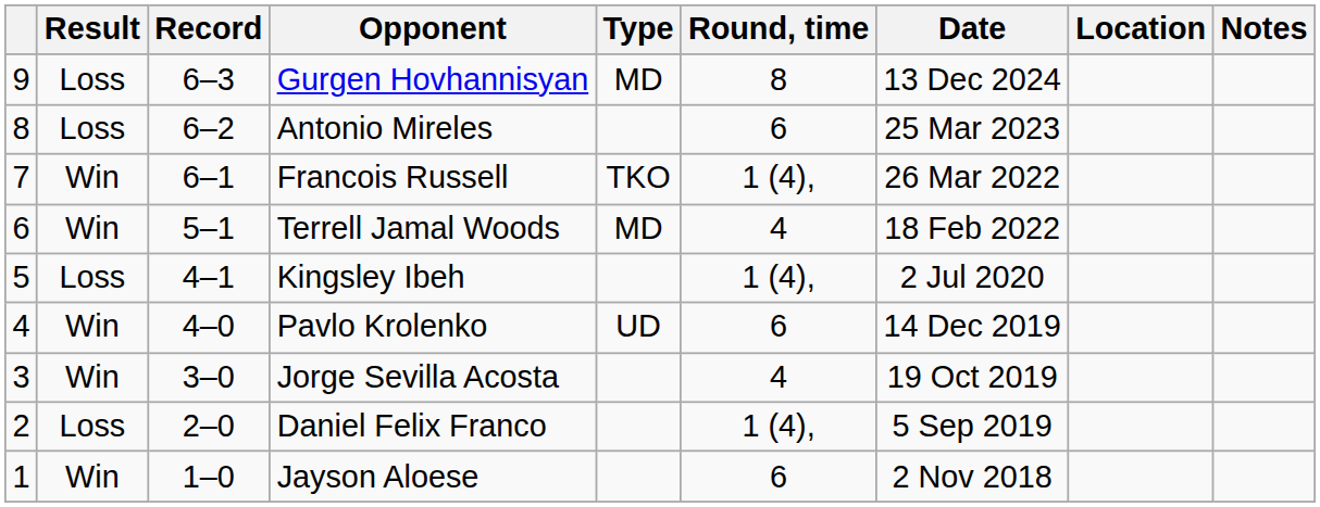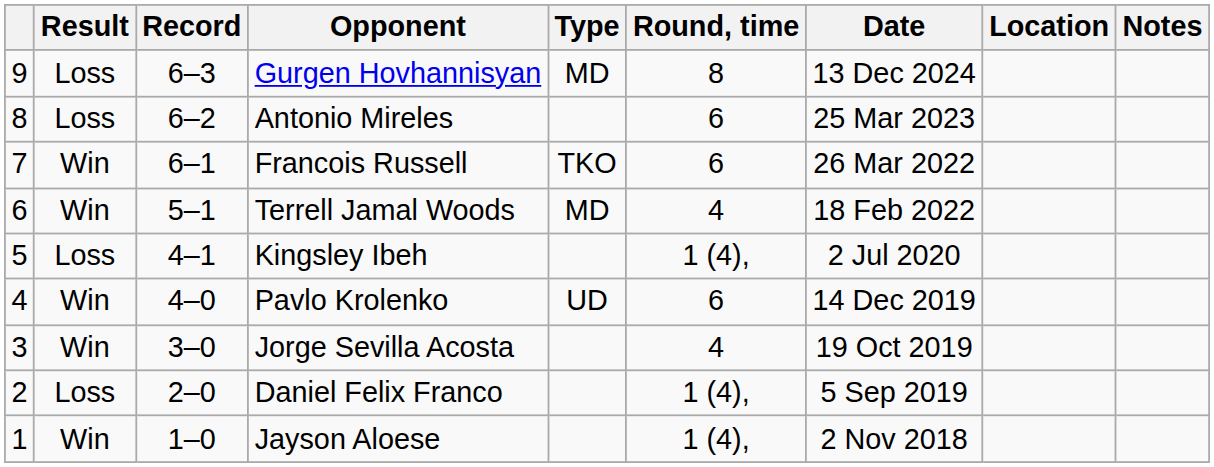 <table class="wikitable" style="text-align:center">
 <tr>
 <th></th>
 <th>Result</th>
 <th>Record</th>
 <th>Opponent</th>
 <th>Type</th>
 <th>Round, time</th>
 <th>Date</th>
 <th>Location</th>
 <th>Notes</th>
 </tr>
 <tr>
 <td>9</td>
 <td>Loss</td>
 <td>6–3</td>
 <td style="text-align:left;"><a href='#'>Gurgen Hovhannisyan</a></td>
 <td>MD</td>
 <td>8</td>
 <td>13 Dec 2024</td>
 <td style="text-align:left;"></td>
 <td></td>
 </tr>
 <tr>
 <td>8</td>
 <td>Loss</td>
 <td>6–2</td>
 <td style="text-align:left;">Antonio Mireles</td>
 <td></td>
 <td>6</td>
 <td>25 Mar 2023</td>
 <td style="text-align:left;"></td>
 <td></td>
 </tr>
 <tr>
 <td>7</td>
 <td>Win</td>
 <td>6–1</td>
 <td style="text-align:left;">Francois Russell</td>
 <td>TKO</td>
-<td>1 (4), </td>
+<td>6</td>
 <td>26 Mar 2022</td>
 <td style="text-align:left;"></td>
 <td></td>
 </tr>
 <tr>
 <td>6</td>
 <td>Win</td>
 <td>5–1</td>
 <td style="text-align:left;">Terrell Jamal Woods</td>
 <td>MD</td>
 <td>4</td>
 <td>18 Feb 2022</td>
 <td style="text-align:left;"></td>
 <td></td>
 </tr>
 <tr>
 <td>5</td>
 <td>Loss</td>
 <td>4–1</td>
 <td style="text-align:left;">Kingsley Ibeh</td>
 <td></td>
 <td>1 (4), </td>
 <td>2 Jul 2020</td>
 <td style="text-align:left;"></td>
 <td></td>
 </tr>
 <tr>
 <td>4</td>
 <td>Win</td>
 <td>4–0</td>
 <td style="text-align:left;">Pavlo Krolenko</td>
 <td>UD</td>
 <td>6</td>
 <td>14 Dec 2019</td>
 <td style="text-align:left;"></td>
 <td></td>
 </tr>
 <tr>
 <td>3</td>
 <td>Win</td>
 <td>3–0</td>
 <td style="text-align:left;">Jorge Sevilla Acosta</td>
 <td></td>
 <td>4</td>
 <td>19 Oct 2019</td>
 <td style="text-align:left;"></td>
 <td></td>
 </tr>
 <tr>
 <td>2</td>
 <td>Loss</td>
 <td>2–0</td>
 <td style="text-align:left;">Daniel Felix Franco</td>
 <td></td>
 <td>1 (4), </td>
 <td>5 Sep 2019</td>
 <td style="text-align:left;"></td>
 <td></td>
 </tr>
 <tr>
 <td>1</td>
 <td>Win</td>
 <td>1–0</td>
 <td style="text-align:left;">Jayson Aloese</td>
 <td></td>
-<td>6</td>
+<td>1 (4), </td>
 <td>2 Nov 2018</td>
 <td style="text-align:left;"></td>
 <td></td>
 </tr>
 </table>
